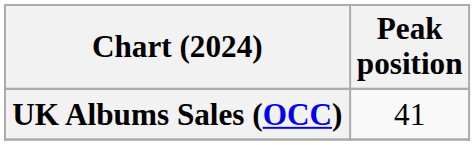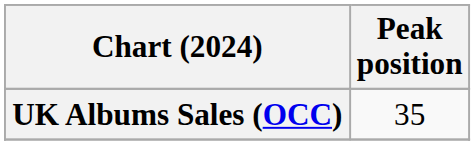 <table class="wikitable sortable plainrowheaders" style="text-align:center">
 <tr>
 <th scope="col">Chart (2024)</th>
 <th scope="col">Peak<br>position</th>
 </tr>
 <tr>
 </tr>
 <tr>
 </tr>
 <tr>
 </tr>
 <tr>
 </tr>
 <tr>
 </tr>
 <tr>
 </tr>
 <tr>
 <th scope="row">UK Albums Sales (<a href='#'>OCC</a>)</th>
-<td>41</td>
+<td>35</td>
 </tr>
 <tr>
 </tr>
 <tr>
 </tr>
 </table>
